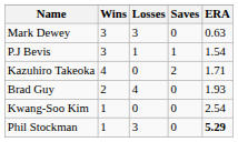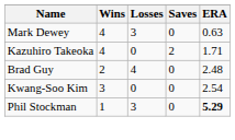 <table class="wikitable">
 <tr>
 </tr>
 <tr>
 <th>Name</th>
 <th>Wins</th>
 <th>Losses</th>
 <th>Saves</th>
 <th>ERA</th>
 </tr>
 <tr>
 <td>Mark Dewey</td>
-<td>3</td>
+<td>4</td>
 <td>3</td>
 <td>0</td>
 <td>0.63</td>
-</tr>
-<tr>
-<td>P.J Bevis</td>
-<td>3</td>
-<td>1</td>
-<td>1</td>
-<td>1.54</td>
 </tr>
 <tr>
 <td>Kazuhiro Takeoka</td>
 <td>4</td>
 <td>0</td>
 <td>2</td>
 <td>1.71</td>
 </tr>
 <tr>
 <td>Brad Guy</td>
 <td>2</td>
 <td>4</td>
 <td>0</td>
-<td>1.93</td>
+<td>2.48</td>
 </tr>
 <tr>
 <td>Kwang-Soo Kim</td>
-<td>1</td>
+<td>3</td>
 <td>0</td>
 <td>0</td>
 <td>2.54</td>
 </tr>
 <tr>
 <td>Phil Stockman</td>
 <td>1</td>
 <td>3</td>
 <td>0</td>
 <td><strong>5.29</strong></td>
 </tr>
 </table>
